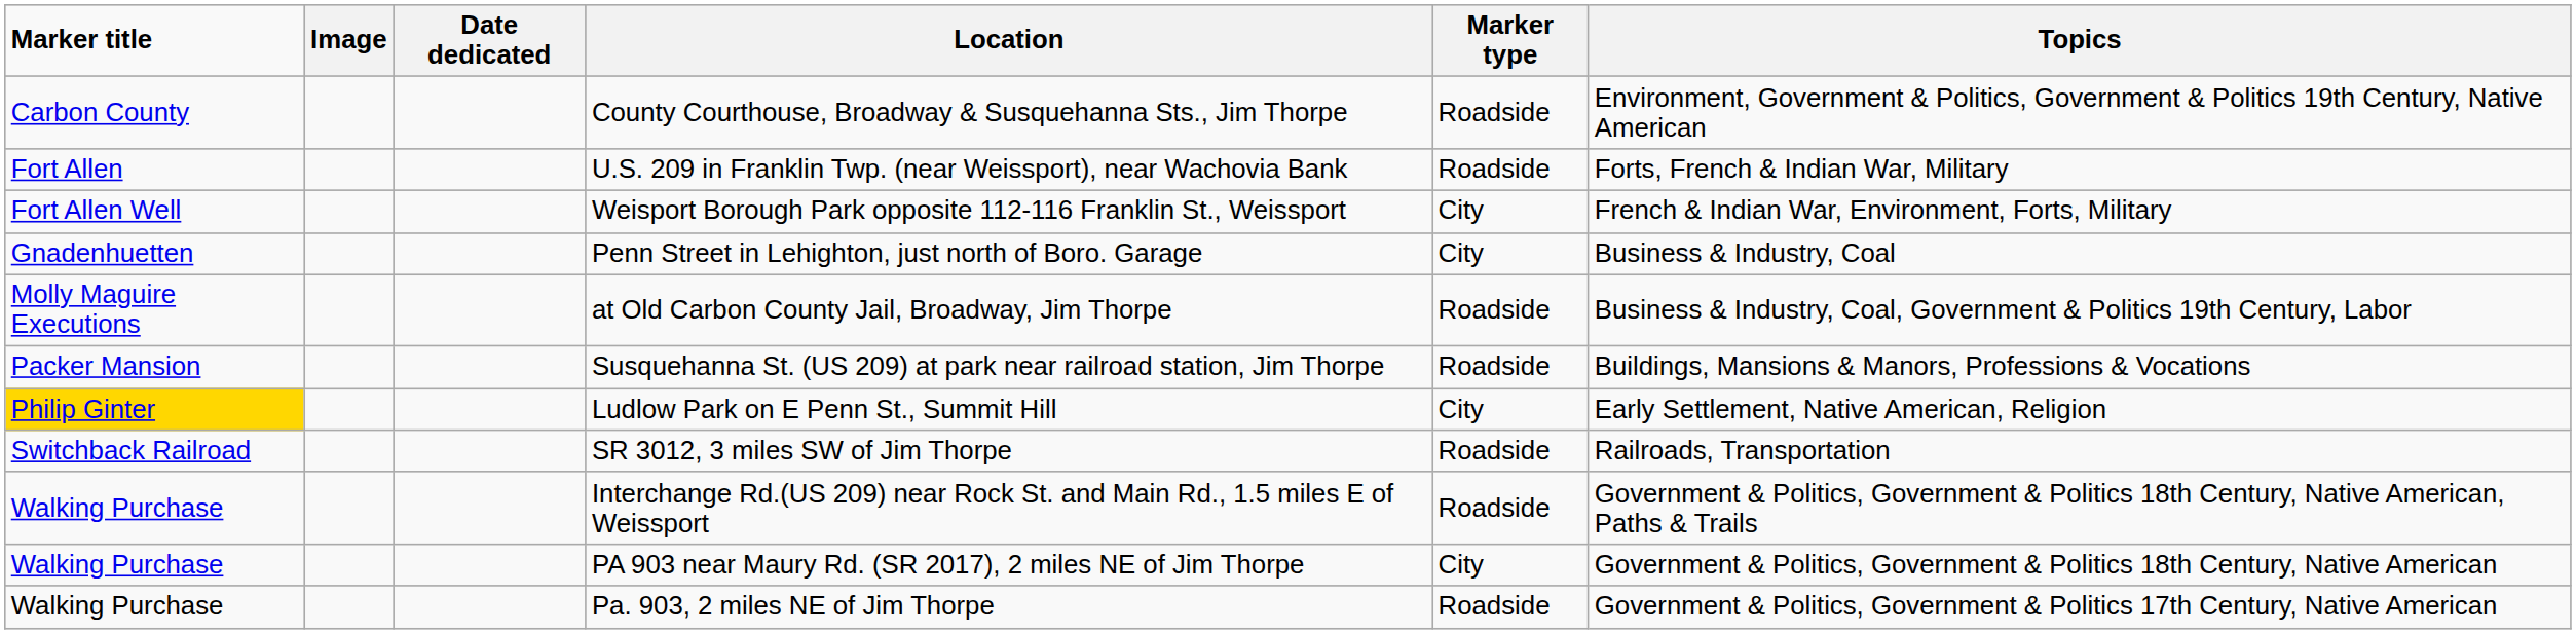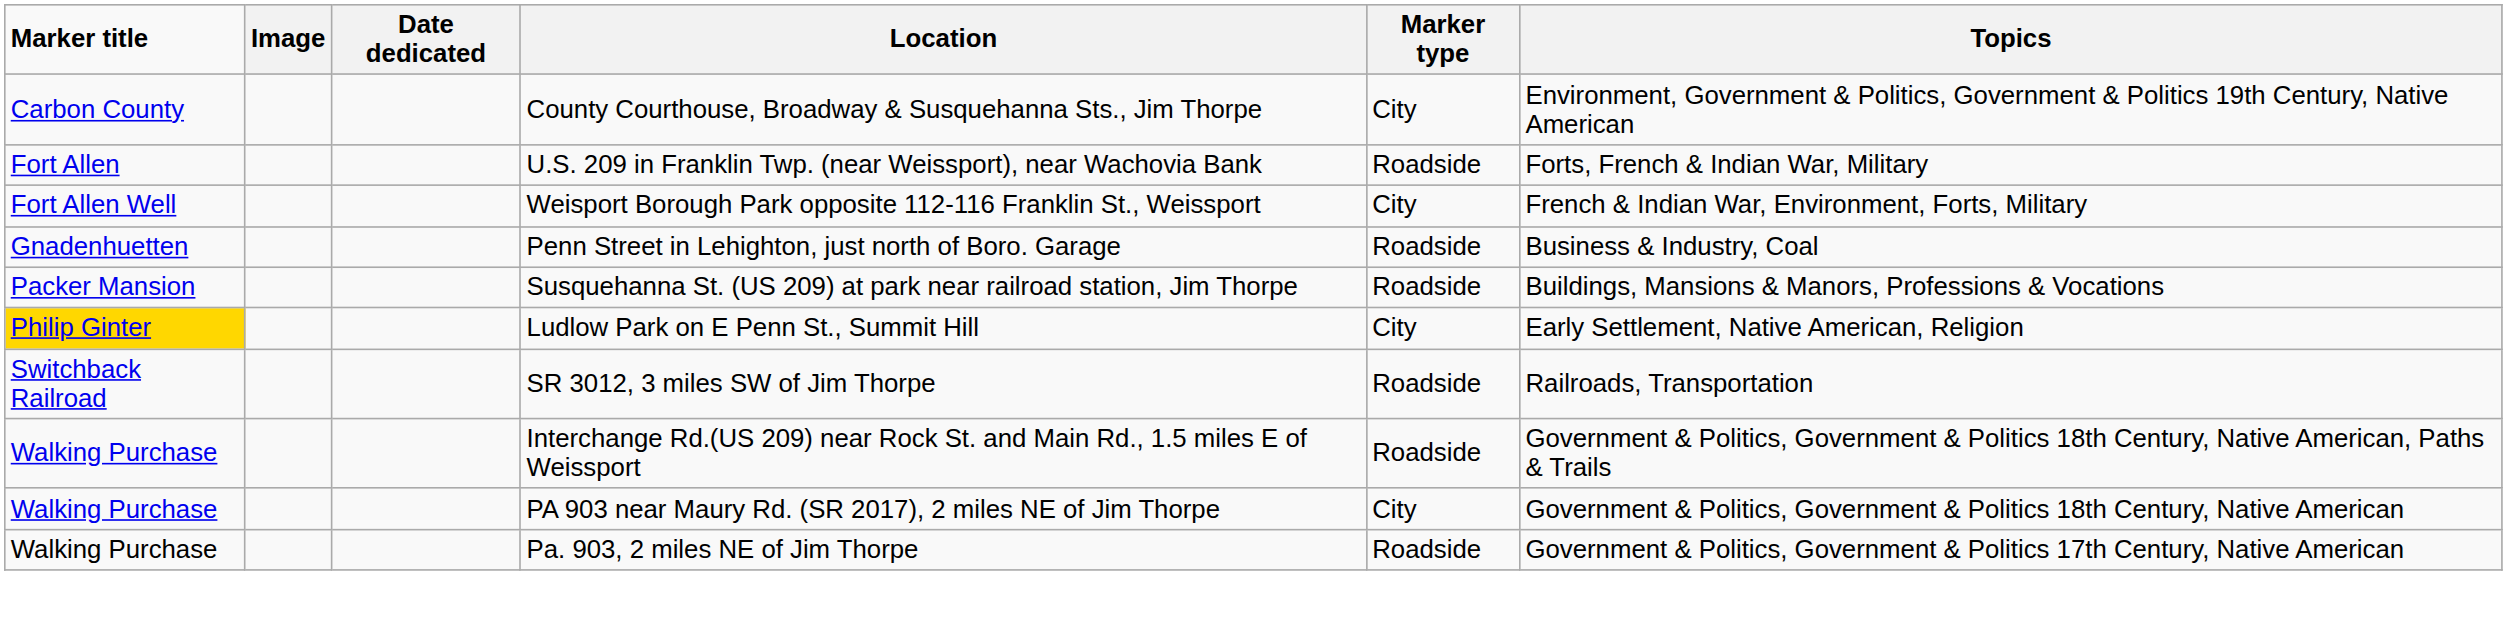 <table class="wikitable sortable" style="width:98%">
 <tr>
 <td><strong>Marker title</strong></td>
 <th class="unsortable"><strong>Image</strong></th>
 <th><strong>Date dedicated</strong></th>
 <th><strong>Location</strong></th>
 <th><strong>Marker type</strong></th>
 <th><strong>Topics</strong></th>
 </tr>
 <tr>
 <td><a href='#'>Carbon County</a></td>
 <td></td>
 <td></td>
 <td>County Courthouse, Broadway & Susquehanna Sts., Jim Thorpe<br><small></small></td>
-<td>Roadside</td>
+<td>City</td>
 <td>Environment, Government & Politics, Government & Politics 19th Century, Native American</td>
 </tr>
 <tr>
 <td><a href='#'>Fort Allen</a></td>
 <td></td>
 <td></td>
 <td>U.S. 209 in Franklin Twp. (near Weissport), near Wachovia Bank<br><small></small></td>
 <td>Roadside</td>
 <td>Forts, French & Indian War, Military</td>
 </tr>
 <tr ->
 <td><a href='#'>Fort Allen Well</a></td>
 <td></td>
 <td></td>
 <td>Weisport Borough Park opposite 112-116 Franklin St., Weissport<br><small></small></td>
 <td>City</td>
 <td>French & Indian War, Environment, Forts, Military</td>
 </tr>
 <tr ->
 <td><a href='#'>Gnadenhuetten</a></td>
 <td></td>
 <td></td>
 <td>Penn Street in Lehighton, just north of Boro. Garage<br><small></small></td>
-<td>City</td>
+<td>Roadside</td>
 <td>Business & Industry, Coal</td>
-</tr>
-<tr ->
-<td><a href='#'>Molly Maguire Executions</a></td>
-<td></td>
-<td></td>
-<td>at Old Carbon County Jail, Broadway, Jim Thorpe<br><small></small></td>
-<td>Roadside</td>
-<td>Business & Industry, Coal, Government & Politics 19th Century, Labor</td>
 </tr>
 <tr ->
 <td><a href='#'>Packer Mansion</a></td>
 <td></td>
 <td></td>
 <td>Susquehanna St. (US 209) at park near railroad station, Jim Thorpe<br><small></small></td>
 <td>Roadside</td>
 <td>Buildings, Mansions & Manors, Professions & Vocations</td>
 </tr>
 <tr ->
 <td style="background: gold;"><a href='#'>Philip Ginter</a></td>
 <td></td>
 <td></td>
 <td>Ludlow Park on E Penn St., Summit Hill<br><small></small></td>
 <td>City</td>
 <td>Early Settlement, Native American, Religion</td>
 </tr>
 <tr ->
 <td><a href='#'>Switchback Railroad</a></td>
 <td></td>
 <td></td>
 <td>SR 3012, 3 miles SW of Jim Thorpe<br><small></small></td>
 <td>Roadside</td>
 <td>Railroads, Transportation</td>
 </tr>
 <tr ->
 <td><a href='#'>Walking Purchase</a></td>
 <td></td>
 <td></td>
 <td>Interchange Rd.(US 209) near Rock St. and Main Rd., 1.5 miles E of Weissport<br><small></small></td>
 <td>Roadside</td>
 <td>Government & Politics, Government & Politics 18th Century, Native American, Paths & Trails</td>
 </tr>
 <tr ->
 <td><a href='#'>Walking Purchase</a></td>
 <td></td>
 <td></td>
 <td>PA 903 near Maury Rd. (SR 2017), 2 miles NE of Jim Thorpe<br><small></small></td>
 <td>City</td>
 <td>Government & Politics, Government & Politics 18th Century, Native American</td>
 </tr>
 <tr ->
 <td>Walking Purchase</td>
 <td></td>
 <td></td>
 <td>Pa. 903, 2 miles NE of Jim Thorpe<br><small></small></td>
 <td>Roadside</td>
 <td>Government & Politics, Government & Politics 17th Century, Native American</td>
 </tr>
 </table>
